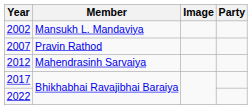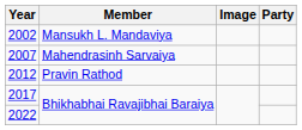 <table class="wikitable sortable">
 <tr>
 <th>Year</th>
 <th>Member</th>
 <th>Image</th>
 <th colspan="2">Party</th>
 </tr>
 <tr>
 <td><a href='#'>2002</a></td>
 <td><a href='#'>Mansukh L. Mandaviya</a></td>
 <td></td>
 <td></td>
 </tr>
 <tr>
 <td><a href='#'>2007</a></td>
-<td><a href='#'>Pravin Rathod</a></td>
+<td><a href='#'>Mahendrasinh Sarvaiya</a></td>
 <td></td>
 </tr>
 <tr>
 <td><a href='#'>2012</a></td>
-<td><a href='#'>Mahendrasinh Sarvaiya</a></td>
+<td><a href='#'>Pravin Rathod</a></td>
 <td></td>
 <td></td>
 </tr>
 <tr>
 <td><a href='#'>2017</a></td>
 <td rowspan="2"><a href='#'>Bhikhabhai Ravajibhai Baraiya</a></td>
 <td rowspan="2"></td>
 <td></td>
 </tr>
 <tr>
 <td><a href='#'>2022</a></td>
 </tr>
 </table>
